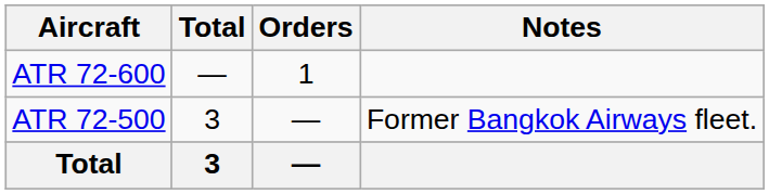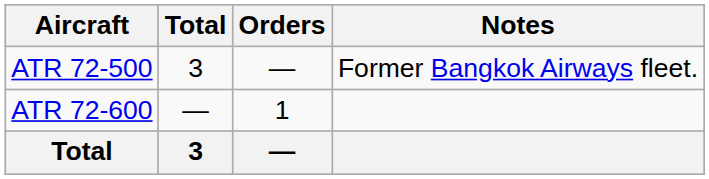 <table class="wikitable" style="margin:1em auto; border-collapse:collapse;text-align:center">
 <tr>
 <th>Aircraft</th>
 <th>Total</th>
 <th>Orders</th>
 <th>Notes<br></th>
 </tr>
 <tr>
+<td><a href='#'>ATR 72-500</a></td>
+<td>3</td>
+<td>—</td>
+<td>Former <a href='#'>Bangkok Airways</a> fleet.</td>
+</tr>
+<tr>
 <td><a href='#'>ATR 72-600</a></td>
 <td>—</td>
 <td>1</td>
 <td></td>
-</tr>
-<tr>
-<td><a href='#'>ATR 72-500</a></td>
-<td>3</td>
-<td>—</td>
-<td>Former <a href='#'>Bangkok Airways</a> fleet.</td>
 </tr>
 <tr>
 <th>Total</th>
 <th>3</th>
 <th>—</th>
 <th></th>
 </tr>
 </table>
